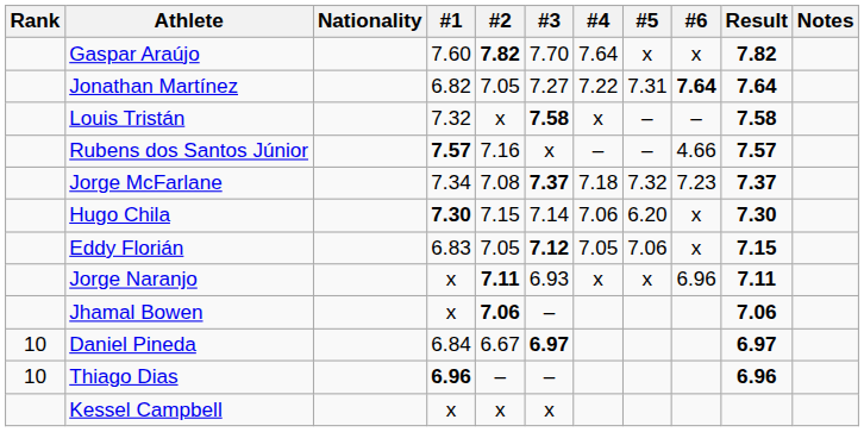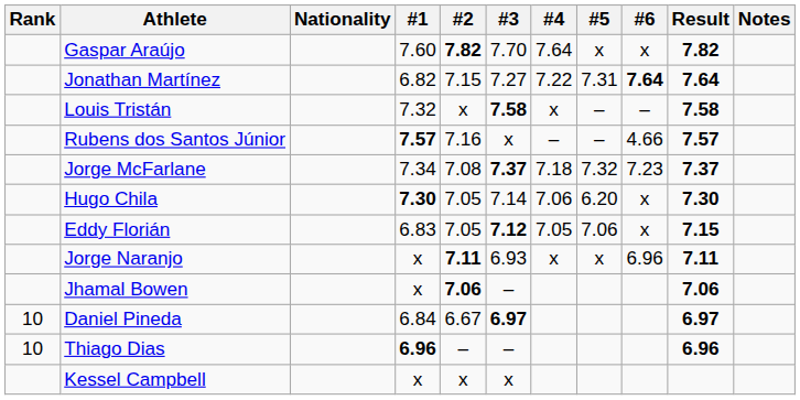 <table class="wikitable sortable" style="text-align:center">
 <tr>
 <th>Rank</th>
 <th>Athlete</th>
 <th>Nationality</th>
 <th>#1</th>
 <th>#2</th>
 <th>#3</th>
 <th>#4</th>
 <th>#5</th>
 <th>#6</th>
 <th>Result</th>
 <th>Notes</th>
 </tr>
 <tr>
 <td></td>
 <td align="left"><a href='#'>Gaspar Araújo</a></td>
 <td align=left></td>
 <td>7.60</td>
 <td><strong>7.82</strong></td>
 <td>7.70</td>
 <td>7.64</td>
 <td>x</td>
 <td>x</td>
 <td><strong>7.82</strong></td>
 <td></td>
 </tr>
 <tr>
 <td></td>
 <td align="left"><a href='#'>Jonathan Martínez</a></td>
 <td align=left></td>
 <td>6.82</td>
-<td>7.05</td>
+<td>7.15</td>
 <td>7.27</td>
 <td>7.22</td>
 <td>7.31</td>
 <td><strong>7.64</strong></td>
 <td><strong>7.64</strong></td>
 <td></td>
 </tr>
 <tr>
 <td></td>
 <td align="left"><a href='#'>Louis Tristán</a></td>
 <td align=left></td>
 <td>7.32</td>
 <td>x</td>
 <td><strong>7.58</strong></td>
 <td>x</td>
 <td>–</td>
 <td>–</td>
 <td><strong>7.58</strong></td>
 <td></td>
 </tr>
 <tr>
 <td></td>
 <td align="left"><a href='#'>Rubens dos Santos Júnior</a></td>
 <td align=left></td>
 <td><strong>7.57</strong></td>
 <td>7.16</td>
 <td>x</td>
 <td>–</td>
 <td>–</td>
 <td>4.66</td>
 <td><strong>7.57</strong></td>
 <td></td>
 </tr>
 <tr>
 <td></td>
 <td align="left"><a href='#'>Jorge McFarlane</a></td>
 <td align=left></td>
 <td>7.34</td>
 <td>7.08</td>
 <td><strong>7.37</strong></td>
 <td>7.18</td>
 <td>7.32</td>
 <td>7.23</td>
 <td><strong>7.37</strong></td>
 <td></td>
 </tr>
 <tr>
 <td></td>
 <td align="left"><a href='#'>Hugo Chila</a></td>
 <td align=left></td>
 <td><strong>7.30</strong></td>
-<td>7.15</td>
+<td>7.05</td>
 <td>7.14</td>
 <td>7.06</td>
 <td>6.20</td>
 <td>x</td>
 <td><strong>7.30</strong></td>
 <td></td>
 </tr>
 <tr>
 <td></td>
 <td align="left"><a href='#'>Eddy Florián</a></td>
 <td align=left></td>
 <td>6.83</td>
 <td>7.05</td>
 <td><strong>7.12</strong></td>
 <td>7.05</td>
 <td>7.06</td>
 <td>x</td>
 <td><strong>7.15</strong></td>
 <td></td>
 </tr>
 <tr>
 <td></td>
 <td align="left"><a href='#'>Jorge Naranjo</a></td>
 <td align=left></td>
 <td>x</td>
 <td><strong>7.11</strong></td>
 <td>6.93</td>
 <td>x</td>
 <td>x</td>
 <td>6.96</td>
 <td><strong>7.11</strong></td>
 <td></td>
 </tr>
 <tr>
 <td></td>
 <td align="left"><a href='#'>Jhamal Bowen</a></td>
 <td align=left></td>
 <td>x</td>
 <td><strong>7.06</strong></td>
 <td>–</td>
 <td></td>
 <td></td>
 <td></td>
 <td><strong>7.06</strong></td>
 <td></td>
 </tr>
 <tr>
 <td>10</td>
 <td align="left"><a href='#'>Daniel Pineda</a></td>
 <td align=left></td>
 <td>6.84</td>
 <td>6.67</td>
 <td><strong>6.97</strong></td>
 <td></td>
 <td></td>
 <td></td>
 <td><strong>6.97</strong></td>
 <td></td>
 </tr>
 <tr>
 <td>10</td>
 <td align="left"><a href='#'>Thiago Dias</a></td>
 <td align=left></td>
 <td><strong>6.96</strong></td>
 <td>–</td>
 <td>–</td>
 <td></td>
 <td></td>
 <td></td>
 <td><strong>6.96</strong></td>
 <td></td>
 </tr>
 <tr>
 <td></td>
 <td align="left"><a href='#'>Kessel Campbell</a></td>
 <td align=left></td>
 <td>x</td>
 <td>x</td>
 <td>x</td>
 <td></td>
 <td></td>
 <td></td>
 <td><strong></strong></td>
 <td></td>
 </tr>
 </table>
